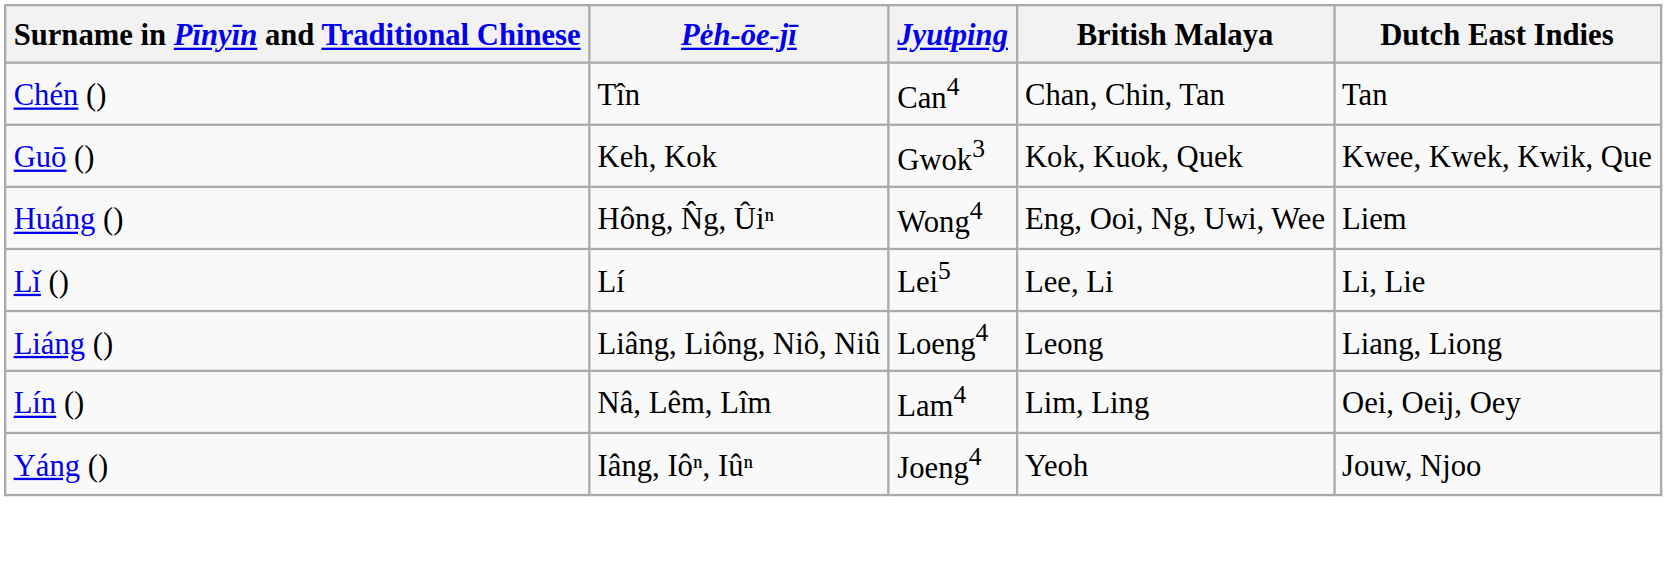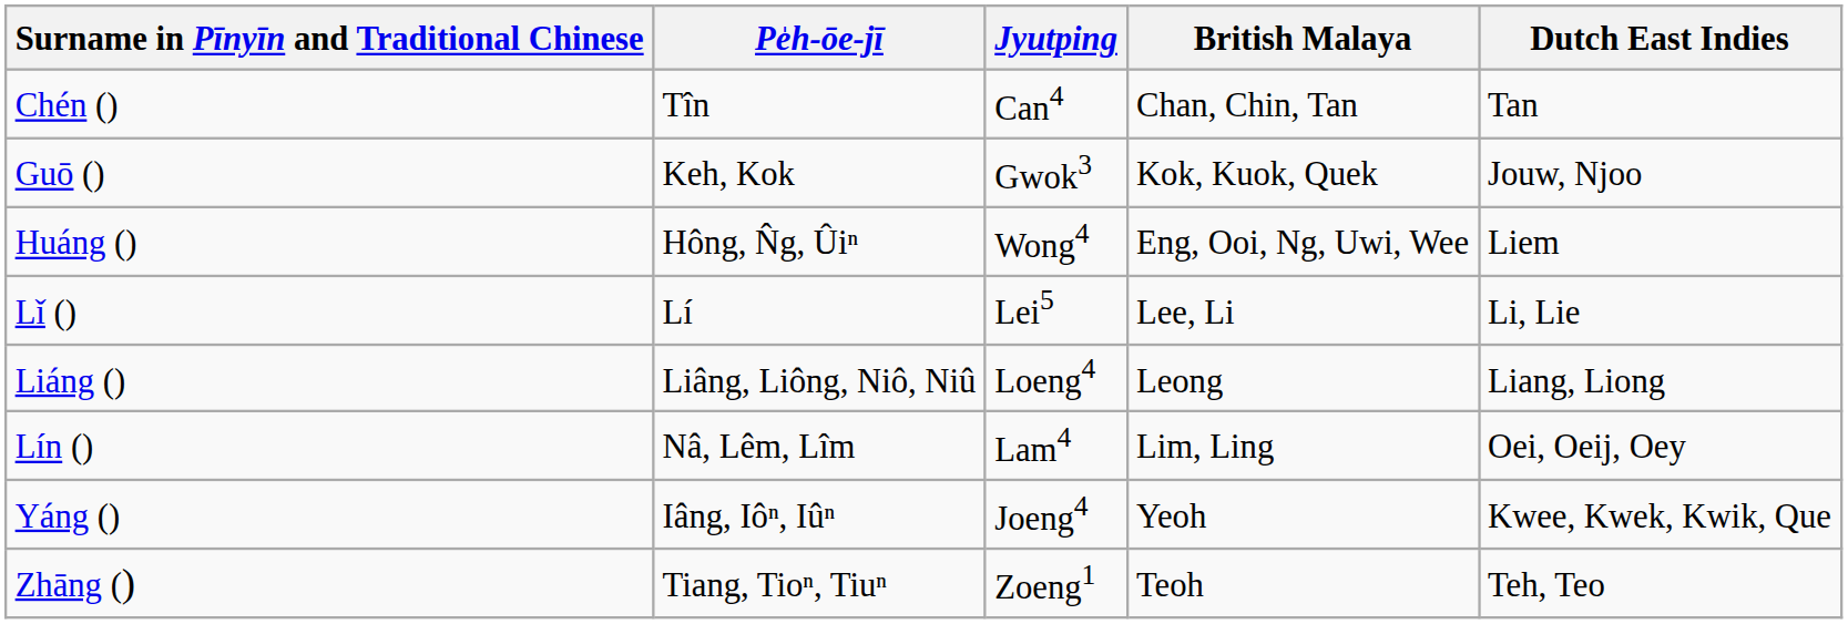 <table class="wikitable">
 <tr>
 <th><small>Surname in <em><a href='#'>Pīnyīn</a></em> and <a href='#'>Traditional Chinese</a></small></th>
 <th><em><small><a href='#'>Pe̍h-ōe-jī</a></small></em></th>
 <th><em><small><a href='#'>Jyutping</a></small></em></th>
 <th><small>British Malaya</small></th>
 <th><small>Dutch East Indies</small></th>
 </tr>
 <tr>
 <td><small><a href='#'>Chén</a> ()</small></td>
 <td><small>Tîn</small></td>
 <td><small>Can<sup>4</sup></small></td>
 <td><small>Chan, Chin, Tan</small></td>
 <td><small>Tan</small></td>
 </tr>
 <tr>
 <td><small><a href='#'>Guō</a> ()</small></td>
 <td><small>Keh, Kok</small></td>
 <td><small>Gwok<sup>3</sup></small></td>
 <td><small>Kok, Kuok, Quek</small></td>
-<td><small>Kwee, Kwek, Kwik, Que</small></td>
+<td><small>Jouw, Njoo</small></td>
 </tr>
 <tr>
 <td><small><a href='#'>Huáng</a> ()</small></td>
 <td><small>Hông, N̂g, Ûiⁿ</small></td>
 <td><small>Wong<sup>4</sup></small></td>
 <td><small>Eng, Ooi, Ng, Uwi, Wee</small></td>
 <td><small>Liem</small></td>
 </tr>
 <tr>
 <td><small><a href='#'>Lǐ</a> ()</small></td>
 <td><small>Lí</small></td>
 <td><small>Lei<sup>5</sup></small></td>
 <td><small>Lee, Li</small></td>
 <td><small>Li, Lie</small></td>
 </tr>
 <tr>
 <td><small><a href='#'>Liáng</a> ()</small></td>
 <td><small>Liâng, Liông, Niô, Niû</small></td>
 <td><small>Loeng<sup>4</sup></small></td>
 <td><small>Leong</small></td>
 <td><small>Liang, Liong</small></td>
 </tr>
 <tr>
 <td><small><a href='#'>Lín</a> ()</small></td>
 <td><small>Nâ, Lêm, Lîm</small></td>
 <td><small>Lam<sup>4</sup></small></td>
 <td><small>Lim, Ling</small></td>
 <td><small>Oei, Oeij, Oey</small></td>
 </tr>
 <tr>
 <td><small><a href='#'>Yáng</a> ()</small></td>
 <td><small>Iâng, Iôⁿ, Iûⁿ</small></td>
 <td><small>Joeng<sup>4</sup></small></td>
 <td><small>Yeoh</small></td>
-<td><small>Jouw, Njoo</small></td>
+<td><small>Kwee, Kwek, Kwik, Que</small></td>
+</tr>
+<tr>
+<td><small><a href='#'>Zhāng</a> (</small>)</td>
+<td><small>Tiang, Tioⁿ, Tiuⁿ</small></td>
+<td><small>Zoeng<sup>1</sup></small></td>
+<td><small>Teoh</small></td>
+<td><small>Teh, Teo</small></td>
 </tr>
 </table>
